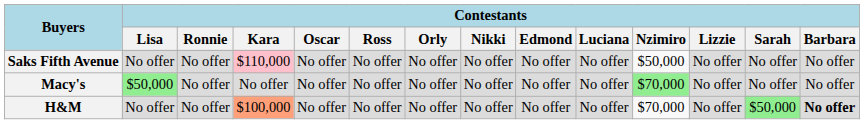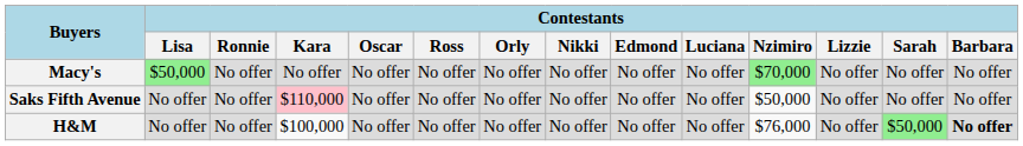 <table class="wikitable" style="text-align:center">
 <tr style="background:lightblue;">
 <td rowspan="2"><strong>Buyers</strong></td>
 <td colspan="13"><strong>Contestants</strong></td>
 </tr>
 <tr>
 <th>Lisa</th>
 <th>Ronnie</th>
 <th>Kara</th>
 <th>Oscar</th>
 <th>Ross</th>
 <th>Orly</th>
 <th>Nikki</th>
 <th>Edmond</th>
 <th>Luciana</th>
 <th>Nzimiro</th>
 <th>Lizzie</th>
 <th>Sarah</th>
 <th>Barbara</th>
 </tr>
 <tr>
+<th>Macy's</th>
+<td style="background:lightgreen;">$50,000</td>
+<td bgcolor=#DCDCDC>No offer</td>
+<td bgcolor=#DCDCDC>No offer</td>
+<td bgcolor=#DCDCDC>No offer</td>
+<td bgcolor=#DCDCDC>No offer</td>
+<td bgcolor=#DCDCDC>No offer</td>
+<td bgcolor=#DCDCDC>No offer</td>
+<td bgcolor=#DCDCDC>No offer</td>
+<td bgcolor=#DCDCDC>No offer</td>
+<td style="background:lightgreen;">$70,000</td>
+<td bgcolor=#DCDCDC>No offer</td>
+<td bgcolor=#DCDCDC>No offer</td>
+<td bgcolor=#DCDCDC>No offer</td>
+</tr>
+<tr>
 <th>Saks Fifth Avenue</th>
 <td bgcolor=#DCDCDC>No offer</td>
 <td bgcolor=#DCDCDC>No offer</td>
 <td style="background:pink;">$110,000</td>
 <td bgcolor=#DCDCDC>No offer</td>
 <td bgcolor=#DCDCDC>No offer</td>
 <td bgcolor=#DCDCDC>No offer</td>
 <td bgcolor=#DCDCDC>No offer</td>
 <td bgcolor=#DCDCDC>No offer</td>
 <td bgcolor=#DCDCDC>No offer</td>
 <td>$50,000</td>
 <td bgcolor=#DCDCDC>No offer</td>
 <td bgcolor=#DCDCDC>No offer</td>
 <td bgcolor=#DCDCDC>No offer</td>
 </tr>
 <tr>
-<th>Macy's</th>
-<td style="background:lightgreen;">$50,000</td>
+<th>H&M</th>
+<td bgcolor=#DCDCDC>No offer</td>
+<td bgcolor=#DCDCDC>No offer</td>
+<td>$100,000</td>
 <td bgcolor=#DCDCDC>No offer</td>
 <td bgcolor=#DCDCDC>No offer</td>
 <td bgcolor=#DCDCDC>No offer</td>
 <td bgcolor=#DCDCDC>No offer</td>
 <td bgcolor=#DCDCDC>No offer</td>
 <td bgcolor=#DCDCDC>No offer</td>
-<td bgcolor=#DCDCDC>No offer</td>
-<td bgcolor=#DCDCDC>No offer</td>
-<td style="background:lightgreen;">$70,000</td>
-<td bgcolor=#DCDCDC>No offer</td>
-<td bgcolor=#DCDCDC>No offer</td>
-<td bgcolor=#DCDCDC>No offer</td>
-</tr>
-<tr>
-<th>H&M</th>
-<td bgcolor=#DCDCDC>No offer</td>
-<td bgcolor=#DCDCDC>No offer</td>
-<td style="background: lightsalmon;">$100,000</td>
-<td bgcolor=#DCDCDC>No offer</td>
-<td bgcolor=#DCDCDC>No offer</td>
-<td bgcolor=#DCDCDC>No offer</td>
-<td bgcolor=#DCDCDC>No offer</td>
-<td bgcolor=#DCDCDC>No offer</td>
-<td bgcolor=#DCDCDC>No offer</td>
-<td>$70,000</td>
+<td>$76,000</td>
 <td bgcolor=#DCDCDC>No offer</td>
 <td style="background:lightgreen;">$50,000</td>
 <td bgcolor=#DCDCDC><strong>No offer</strong></td>
 </tr>
 </table>
